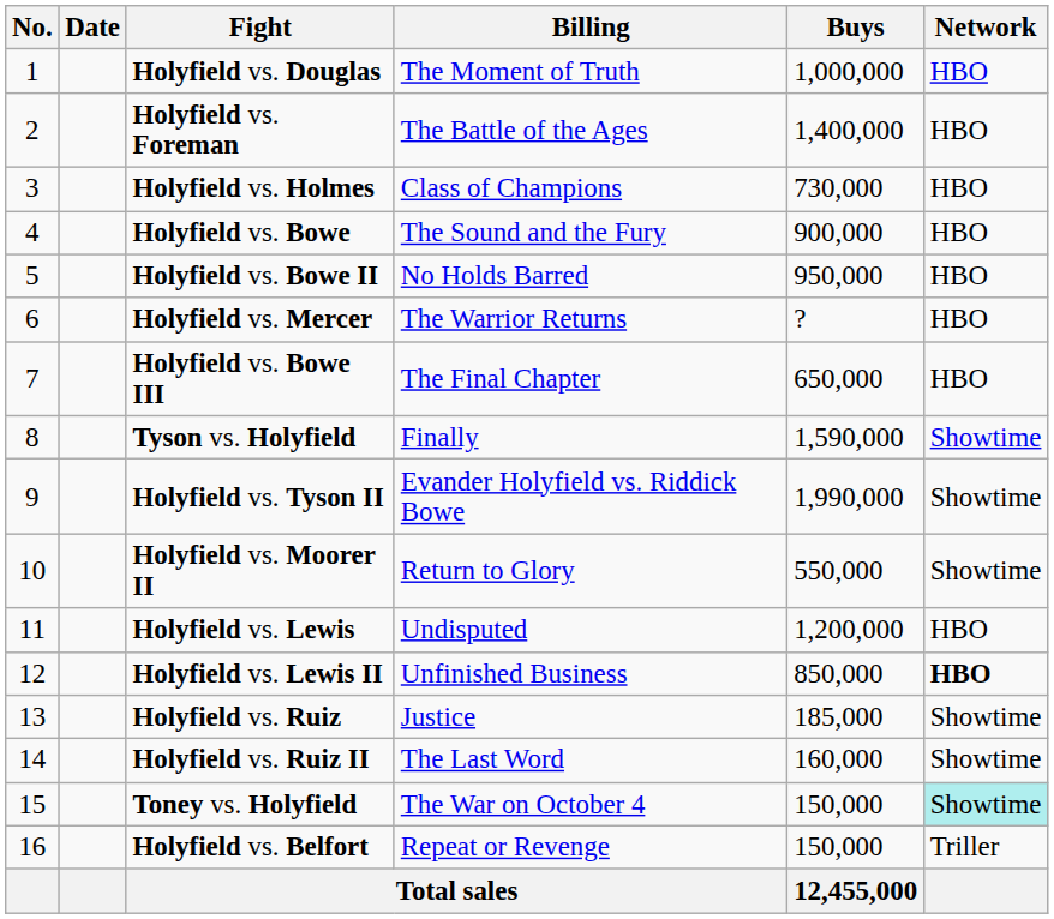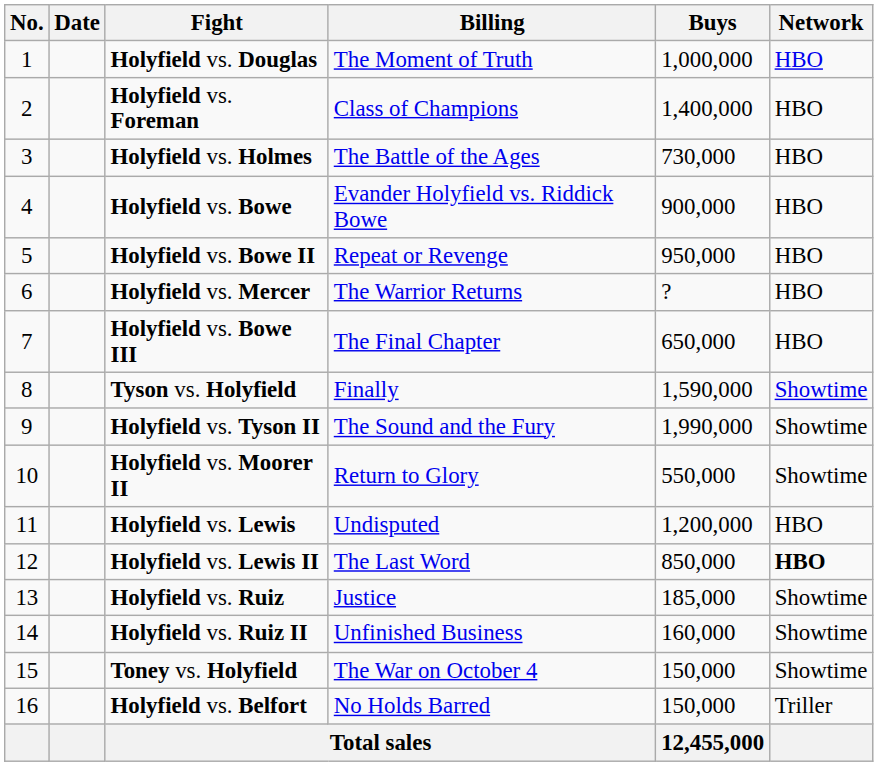 <table class="wikitable">
 <tr>
 <th>No.</th>
 <th>Date</th>
 <th>Fight</th>
 <th>Billing</th>
 <th>Buys</th>
 <th>Network</th>
 </tr>
 <tr>
 <td align=center>1</td>
 <td></td>
 <td><strong>Holyfield</strong> vs. <strong>Douglas</strong></td>
 <td><a href='#'>The Moment of Truth</a></td>
 <td>1,000,000</td>
 <td><a href='#'>HBO</a></td>
 </tr>
 <tr>
 <td align=center>2</td>
 <td></td>
 <td><strong>Holyfield</strong> vs. <strong>Foreman</strong></td>
-<td><a href='#'>The Battle of the Ages</a></td>
+<td><a href='#'>Class of Champions</a></td>
 <td>1,400,000</td>
 <td>HBO</td>
 </tr>
 <tr>
 <td align=center>3</td>
 <td></td>
 <td><strong>Holyfield</strong> vs. <strong>Holmes</strong></td>
-<td><a href='#'>Class of Champions</a></td>
+<td><a href='#'>The Battle of the Ages</a></td>
 <td>730,000</td>
 <td>HBO</td>
 </tr>
 <tr>
 <td align=center>4</td>
 <td></td>
 <td><strong>Holyfield</strong> vs. <strong>Bowe</strong></td>
-<td><a href='#'>The Sound and the Fury</a></td>
+<td><a href='#'>Evander Holyfield vs. Riddick Bowe</a></td>
 <td>900,000</td>
 <td>HBO</td>
 </tr>
 <tr>
 <td align=center>5</td>
 <td></td>
 <td><strong>Holyfield</strong> vs. <strong>Bowe II</strong></td>
-<td><a href='#'>No Holds Barred</a></td>
+<td><a href='#'>Repeat or Revenge</a></td>
 <td>950,000</td>
 <td>HBO</td>
 </tr>
 <tr>
 <td align=center>6</td>
 <td></td>
 <td><strong>Holyfield</strong> vs. <strong>Mercer</strong></td>
 <td><a href='#'>The Warrior Returns</a></td>
 <td>?</td>
 <td>HBO</td>
 </tr>
 <tr>
 <td align=center>7</td>
 <td></td>
 <td><strong>Holyfield</strong> vs. <strong>Bowe III</strong></td>
 <td><a href='#'>The Final Chapter</a></td>
 <td>650,000</td>
 <td>HBO</td>
 </tr>
 <tr>
 <td align=center>8</td>
 <td></td>
 <td><strong>Tyson</strong> vs. <strong>Holyfield</strong></td>
 <td><a href='#'>Finally</a></td>
 <td>1,590,000</td>
 <td><a href='#'>Showtime</a></td>
 </tr>
 <tr>
 <td align=center>9</td>
 <td></td>
 <td><strong>Holyfield</strong> vs. <strong>Tyson II</strong></td>
-<td><a href='#'>Evander Holyfield vs. Riddick Bowe</a></td>
+<td><a href='#'>The Sound and the Fury</a></td>
 <td>1,990,000</td>
 <td>Showtime</td>
 </tr>
 <tr>
 <td align=center>10</td>
 <td></td>
 <td><strong>Holyfield</strong> vs. <strong>Moorer II</strong></td>
 <td><a href='#'>Return to Glory</a></td>
 <td>550,000</td>
 <td>Showtime</td>
 </tr>
 <tr>
 <td align=center>11</td>
 <td></td>
 <td><strong>Holyfield</strong> vs. <strong>Lewis</strong></td>
 <td><a href='#'>Undisputed</a></td>
 <td>1,200,000</td>
 <td>HBO</td>
 </tr>
 <tr>
 <td align=center>12</td>
 <td></td>
 <td><strong>Holyfield</strong> vs. <strong>Lewis II</strong></td>
-<td><a href='#'>Unfinished Business</a></td>
+<td><a href='#'>The Last Word</a></td>
 <td>850,000</td>
 <td><strong>HBO</strong></td>
 </tr>
 <tr>
 <td align=center>13</td>
 <td></td>
 <td><strong>Holyfield</strong> vs. <strong>Ruiz</strong></td>
 <td><a href='#'>Justice</a></td>
 <td>185,000</td>
 <td>Showtime</td>
 </tr>
 <tr>
 <td align=center>14</td>
 <td></td>
 <td><strong>Holyfield</strong> vs. <strong>Ruiz II</strong></td>
-<td><a href='#'>The Last Word</a></td>
+<td><a href='#'>Unfinished Business</a></td>
 <td>160,000</td>
 <td>Showtime</td>
 </tr>
 <tr>
 <td align=center>15</td>
 <td></td>
 <td><strong>Toney</strong> vs. <strong>Holyfield</strong></td>
 <td><a href='#'>The War on October 4</a></td>
 <td>150,000</td>
-<td style="background: paleturquoise;">Showtime</td>
+<td>Showtime</td>
 </tr>
 <tr>
 <td align=center>16</td>
 <td></td>
 <td><strong>Holyfield</strong> vs. <strong>Belfort</strong></td>
-<td><a href='#'>Repeat or Revenge</a></td>
+<td><a href='#'>No Holds Barred</a></td>
 <td>150,000</td>
 <td>Triller</td>
 </tr>
 <tr>
 <th></th>
 <th></th>
 <th colspan="2">Total sales</th>
 <th>12,455,000</th>
 <th></th>
 </tr>
 </table>
